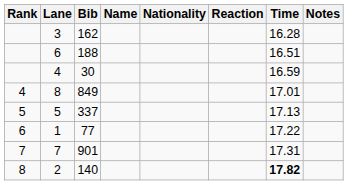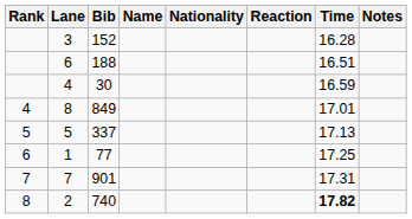 <table class="wikitable sortable" style="text-align:center">
 <tr>
 <th>Rank</th>
 <th>Lane</th>
 <th>Bib</th>
 <th>Name</th>
 <th>Nationality</th>
 <th>Reaction</th>
 <th>Time</th>
 <th>Notes</th>
 </tr>
 <tr>
 <td></td>
 <td>3</td>
-<td>162</td>
+<td>152</td>
 <td align=left></td>
 <td align=left></td>
 <td></td>
 <td>16.28</td>
 <td></td>
 </tr>
 <tr>
 <td></td>
 <td>6</td>
 <td>188</td>
 <td align=left></td>
 <td align=left></td>
 <td></td>
 <td>16.51</td>
 <td></td>
 </tr>
 <tr>
 <td></td>
 <td>4</td>
 <td>30</td>
 <td align=left></td>
 <td align=left></td>
 <td></td>
 <td>16.59</td>
 <td></td>
 </tr>
 <tr>
 <td>4</td>
 <td>8</td>
 <td>849</td>
 <td align=left></td>
 <td align=left></td>
 <td></td>
 <td>17.01</td>
 <td></td>
 </tr>
 <tr>
 <td>5</td>
 <td>5</td>
 <td>337</td>
 <td align=left></td>
 <td align=left></td>
 <td></td>
 <td>17.13</td>
 <td></td>
 </tr>
 <tr>
 <td>6</td>
 <td>1</td>
 <td>77</td>
 <td align=left></td>
 <td align=left></td>
 <td></td>
-<td>17.22</td>
+<td>17.25</td>
 <td></td>
 </tr>
 <tr>
 <td>7</td>
 <td>7</td>
 <td>901</td>
 <td align=left></td>
 <td align=left></td>
 <td></td>
 <td>17.31</td>
 <td></td>
 </tr>
 <tr>
 <td>8</td>
 <td>2</td>
-<td>140</td>
+<td>740</td>
 <td align=left></td>
 <td align=left></td>
 <td></td>
 <td><strong>17.82</strong></td>
 <td></td>
 </tr>
 </table>
